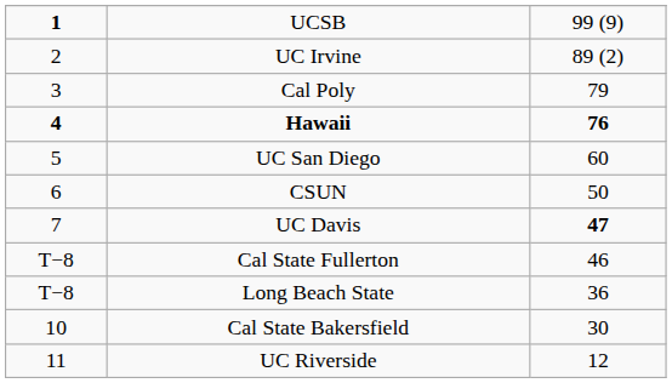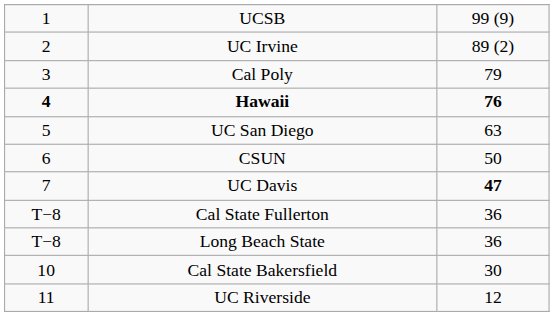 <table class="wikitable" style="width: 25%;text-align: center;">
 <tr align="center">
 </tr>
 <tr align="center">
-<td><strong>1</strong></td>
+<td>1</td>
 <td>UCSB</td>
 <td>99 (9)</td>
 </tr>
 <tr align="center">
 <td>2</td>
 <td>UC Irvine</td>
 <td>89 (2)</td>
 </tr>
 <tr align="center">
 <td>3</td>
 <td>Cal Poly</td>
 <td>79</td>
 </tr>
 <tr align="center">
 <td><strong>4</strong></td>
 <td><strong>Hawaii</strong></td>
 <td><strong>76</strong></td>
 </tr>
 <tr align="center">
 <td>5</td>
 <td>UC San Diego</td>
-<td>60</td>
+<td>63</td>
 </tr>
 <tr align="center">
 <td>6</td>
 <td>CSUN</td>
 <td>50</td>
 </tr>
 <tr align="center">
 <td>7</td>
 <td>UC Davis</td>
 <td><strong>47</strong></td>
 </tr>
 <tr align="center">
 <td>T−8</td>
 <td>Cal State Fullerton</td>
-<td>46</td>
+<td>36</td>
 </tr>
 <tr align="center">
 <td>T−8</td>
 <td>Long Beach State</td>
 <td>36</td>
 </tr>
 <tr align="center">
 <td>10</td>
 <td>Cal State Bakersfield</td>
 <td>30</td>
 </tr>
 <tr align="center">
 <td>11</td>
 <td>UC Riverside</td>
 <td>12</td>
 </tr>
 </table>
